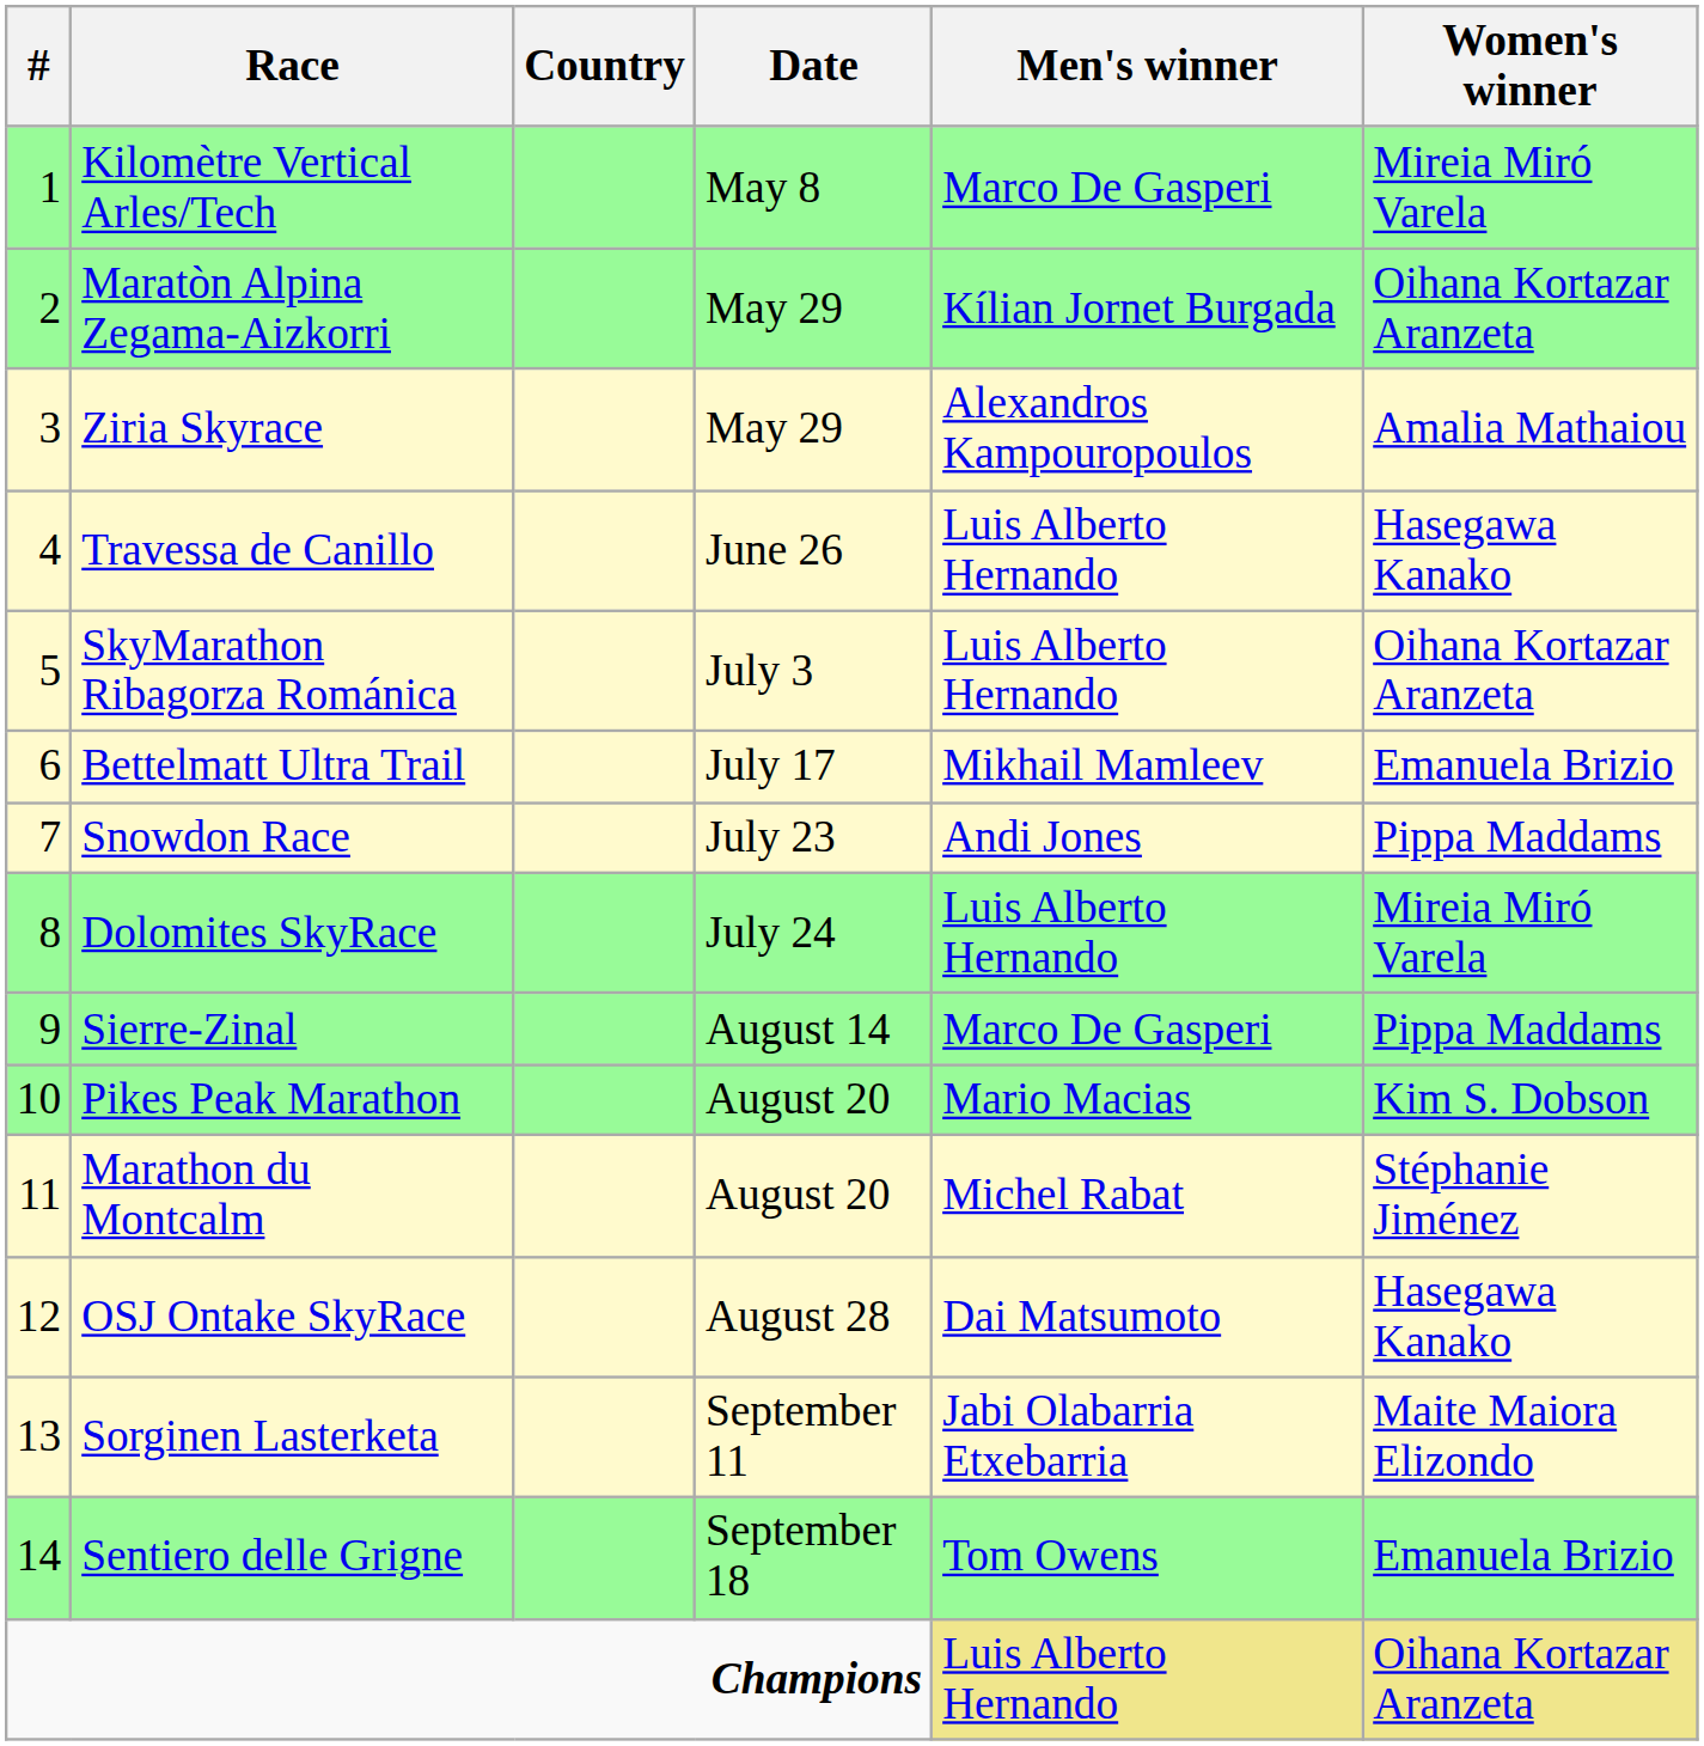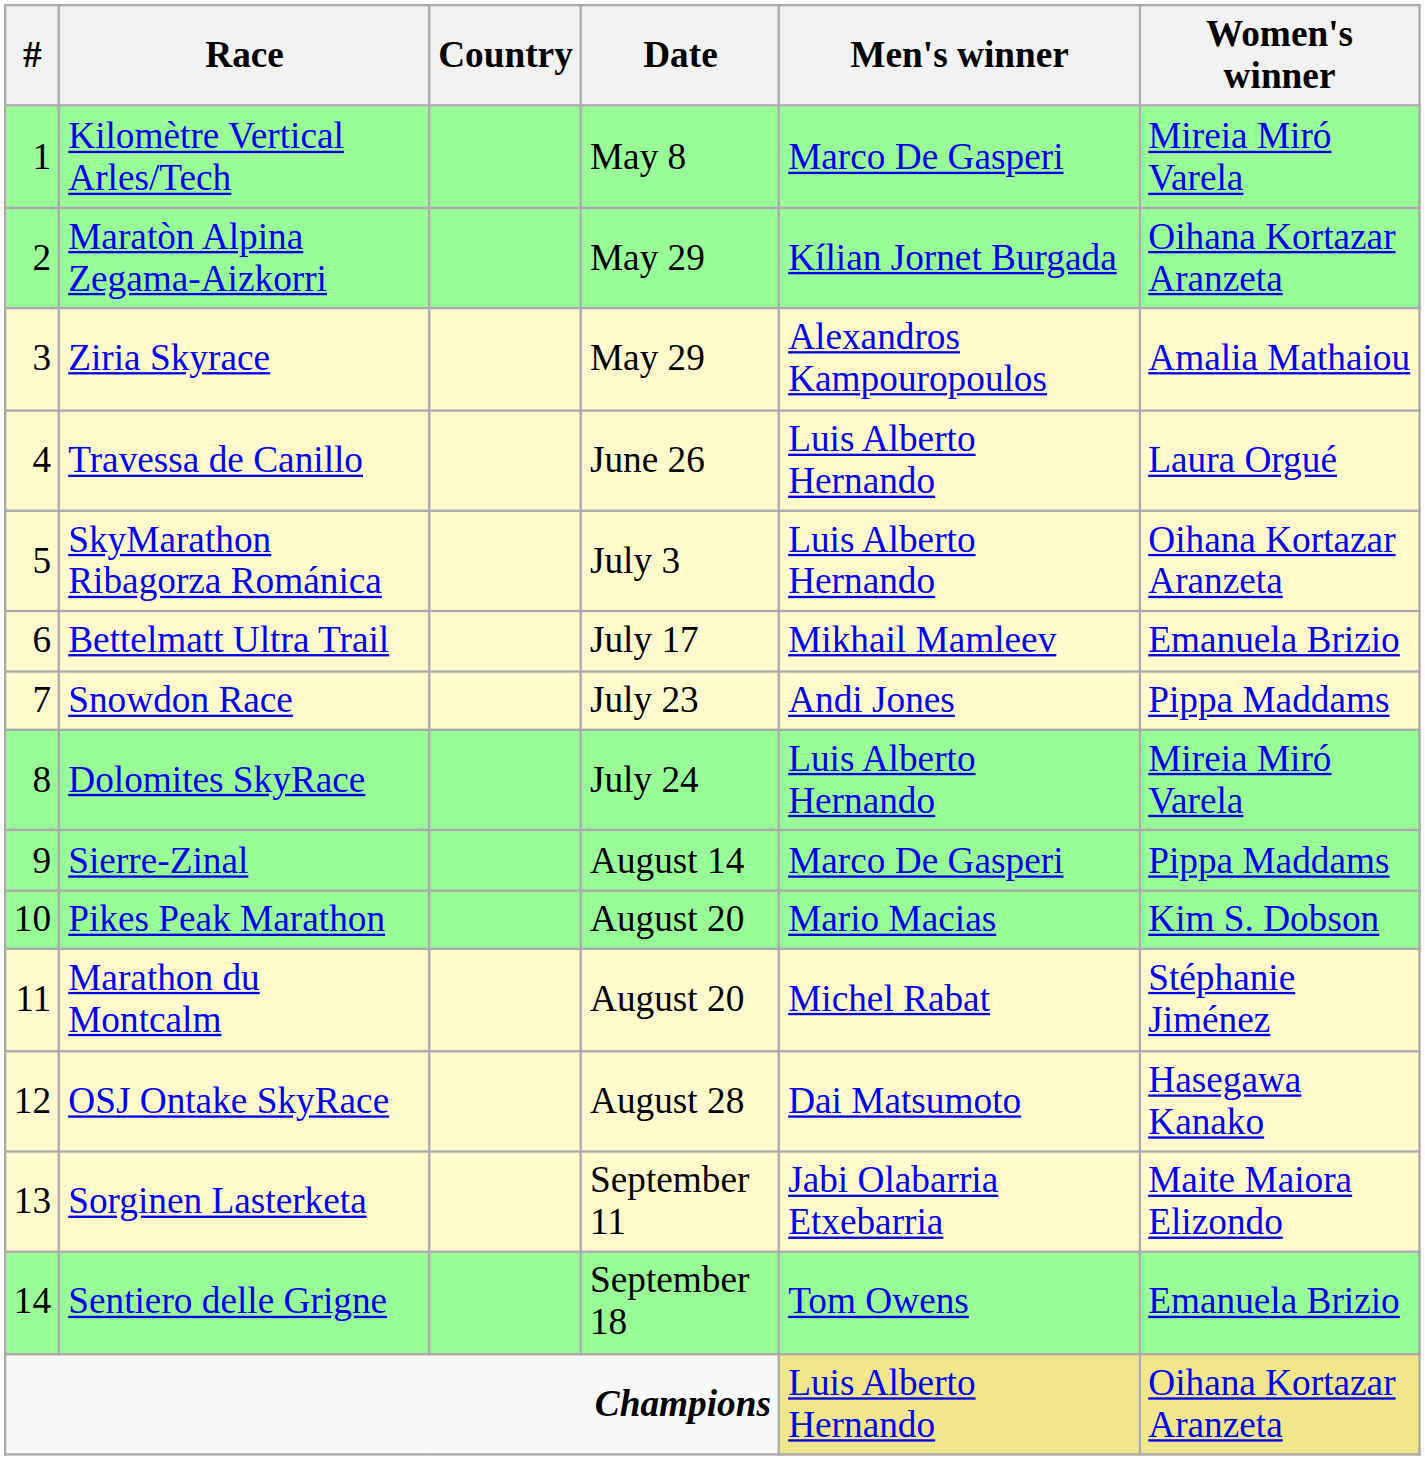 <table class="wikitable" width= style="font-size:90%; text-align:center;">
 <tr>
 <th>#</th>
 <th>Race</th>
 <th>Country</th>
 <th>Date</th>
 <th>Men's winner</th>
 <th>Women's winner</th>
 </tr>
 <tr bgcolor=palegreen>
 <td align=right>1</td>
 <td><a href='#'>Kilomètre Vertical Arles/Tech</a></td>
 <td></td>
 <td>May 8</td>
 <td><a href='#'>Marco De Gasperi</a></td>
 <td><a href='#'>Mireia Miró Varela</a></td>
 </tr>
 <tr bgcolor=palegreen>
 <td align=right>2</td>
 <td><a href='#'>Maratòn Alpina Zegama-Aizkorri</a></td>
 <td></td>
 <td>May 29</td>
 <td><a href='#'>Kílian Jornet Burgada</a></td>
 <td><a href='#'>Oihana Kortazar Aranzeta</a></td>
 </tr>
 <tr bgcolor=LemonChiffon>
 <td align=right>3</td>
 <td><a href='#'>Ziria Skyrace</a></td>
 <td></td>
 <td>May 29</td>
 <td><a href='#'>Alexandros Kampouropoulos</a></td>
 <td><a href='#'>Amalia Mathaiou</a></td>
 </tr>
 <tr bgcolor=LemonChiffon>
 <td align=right>4</td>
 <td><a href='#'>Travessa de Canillo</a></td>
 <td></td>
 <td>June 26</td>
 <td><a href='#'>Luis Alberto Hernando</a></td>
-<td><a href='#'>Hasegawa Kanako</a></td>
+<td><a href='#'>Laura Orgué</a></td>
 </tr>
 <tr bgcolor=LemonChiffon>
 <td align=right>5</td>
 <td><a href='#'>SkyMarathon Ribagorza Románica</a></td>
 <td></td>
 <td>July 3</td>
 <td><a href='#'>Luis Alberto Hernando</a></td>
 <td><a href='#'>Oihana Kortazar Aranzeta</a></td>
 </tr>
 <tr bgcolor=LemonChiffon>
 <td align=right>6</td>
 <td><a href='#'>Bettelmatt Ultra Trail</a></td>
 <td></td>
 <td>July 17</td>
 <td><a href='#'>Mikhail Mamleev</a></td>
 <td><a href='#'>Emanuela Brizio</a></td>
 </tr>
 <tr bgcolor=LemonChiffon>
 <td align=right>7</td>
 <td><a href='#'>Snowdon Race</a></td>
 <td></td>
 <td>July 23</td>
 <td><a href='#'>Andi Jones</a></td>
 <td><a href='#'>Pippa Maddams</a></td>
 </tr>
 <tr bgcolor=palegreen>
 <td align=right>8</td>
 <td><a href='#'>Dolomites SkyRace</a></td>
 <td></td>
 <td>July 24</td>
 <td><a href='#'>Luis Alberto Hernando</a></td>
 <td><a href='#'>Mireia Miró Varela</a></td>
 </tr>
 <tr bgcolor=palegreen>
 <td align=right>9</td>
 <td><a href='#'>Sierre-Zinal</a></td>
 <td></td>
 <td>August 14</td>
 <td><a href='#'>Marco De Gasperi</a></td>
 <td><a href='#'>Pippa Maddams</a></td>
 </tr>
 <tr bgcolor=palegreen>
 <td align=right>10</td>
 <td><a href='#'>Pikes Peak Marathon</a></td>
 <td></td>
 <td>August 20</td>
 <td><a href='#'>Mario Macias</a></td>
 <td><a href='#'>Kim S. Dobson</a></td>
 </tr>
 <tr bgcolor=LemonChiffon>
 <td align=right>11</td>
 <td><a href='#'>Marathon du Montcalm</a></td>
 <td></td>
 <td>August 20</td>
 <td><a href='#'>Michel Rabat</a></td>
 <td><a href='#'>Stéphanie Jiménez</a></td>
 </tr>
 <tr bgcolor=LemonChiffon>
 <td align=right>12</td>
 <td><a href='#'>OSJ Ontake SkyRace</a></td>
 <td></td>
 <td>August 28</td>
 <td><a href='#'>Dai Matsumoto</a></td>
 <td><a href='#'>Hasegawa Kanako</a></td>
 </tr>
 <tr bgcolor=LemonChiffon>
 <td align=right>13</td>
 <td><a href='#'>Sorginen Lasterketa</a></td>
 <td></td>
 <td>September 11</td>
 <td><a href='#'>Jabi Olabarria Etxebarria</a></td>
 <td><a href='#'>Maite Maiora Elizondo</a></td>
 </tr>
 <tr bgcolor=palegreen>
 <td align=right>14</td>
 <td><a href='#'>Sentiero delle Grigne</a></td>
 <td></td>
 <td>September 18</td>
 <td><a href='#'>Tom Owens</a></td>
 <td><a href='#'>Emanuela Brizio</a></td>
 </tr>
 <tr>
 <td colspan=4 align=right><strong><em>Champions</em></strong></td>
 <td bgcolor=Khaki> <a href='#'>Luis Alberto Hernando</a></td>
 <td bgcolor=Khaki> <a href='#'>Oihana Kortazar Aranzeta</a></td>
 </tr>
 </table>
